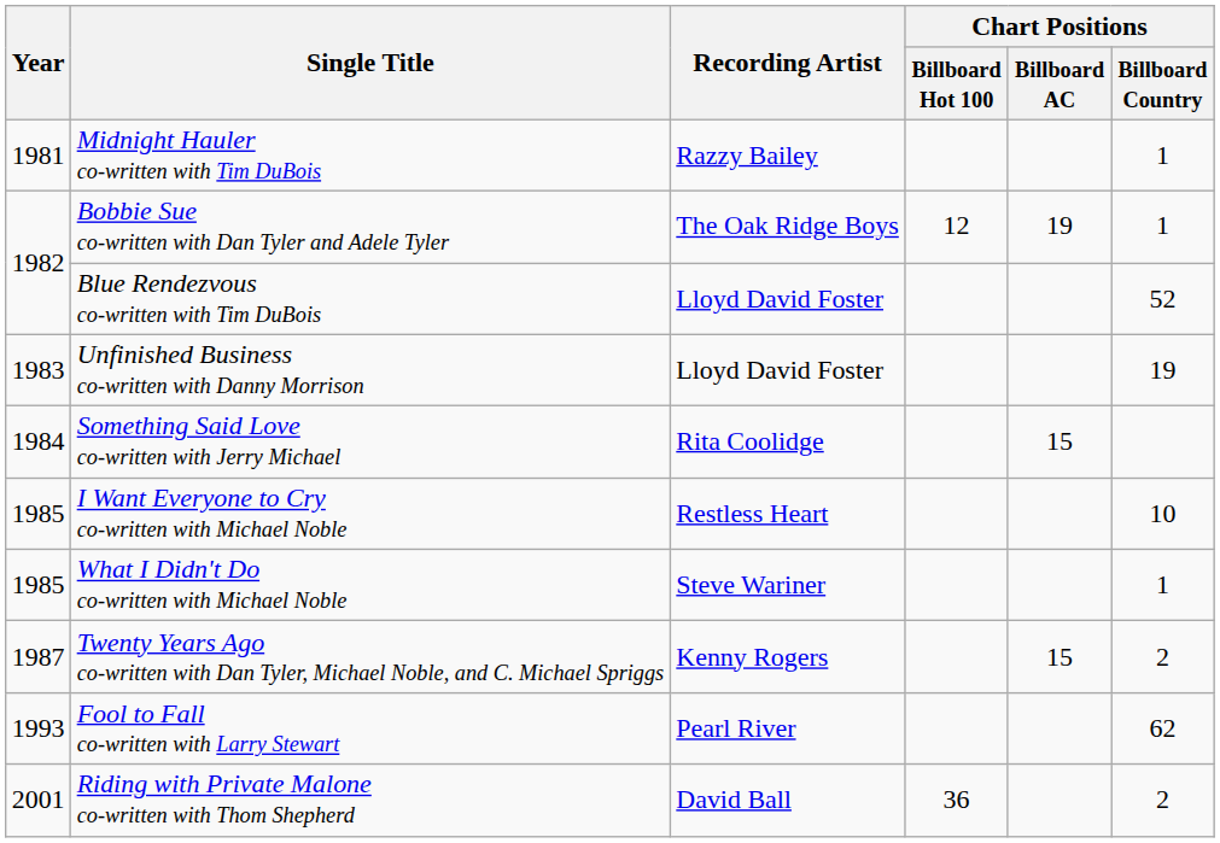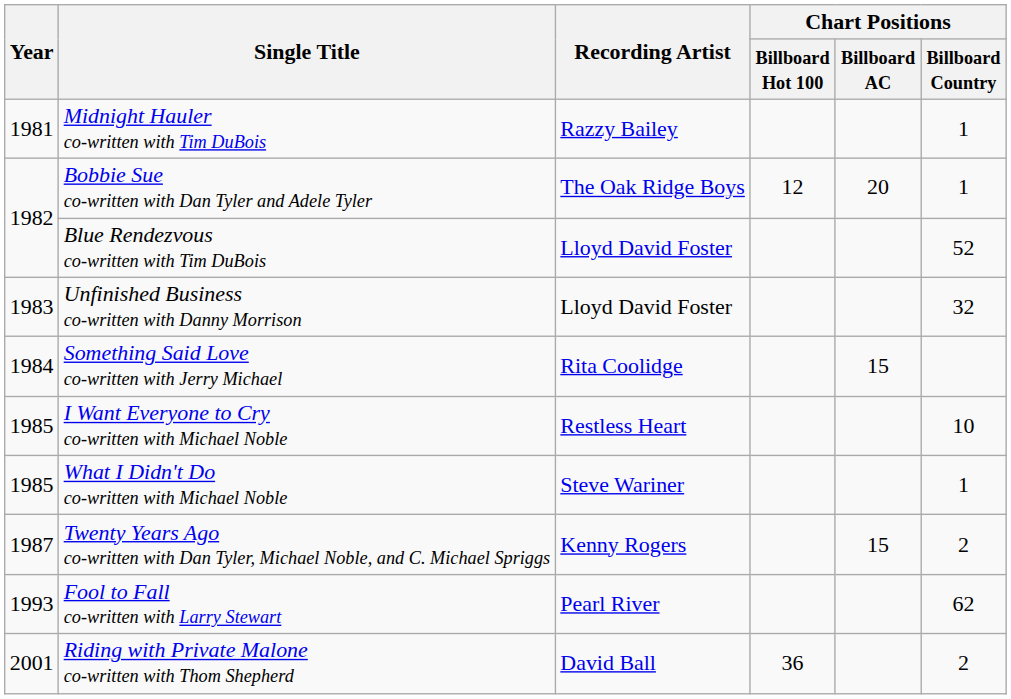 <table class="wikitable">
 <tr>
 <th rowspan="2">Year</th>
 <th rowspan="2">Single Title</th>
 <th rowspan="2">Recording Artist</th>
 <th colspan="7">Chart Positions</th>
 </tr>
 <tr>
 <th width="55"><small>Billboard Hot 100</small></th>
 <th width="55"><small>Billboard AC</small></th>
 <th width="55"><small>Billboard Country</small></th>
 </tr>
 <tr>
 <td>1981</td>
 <td><em><a href='#'>Midnight Hauler</a></em> <br> <small><em>co-written with <a href='#'>Tim DuBois</a></em></small></td>
 <td><a href='#'>Razzy Bailey</a></td>
 <td></td>
 <td></td>
 <td align="center">1</td>
 </tr>
 <tr>
 <td rowspan=2>1982</td>
 <td><em><a href='#'>Bobbie Sue</a></em> <br> <small><em>co-written with Dan Tyler and Adele Tyler</em></small></td>
 <td><a href='#'>The Oak Ridge Boys</a></td>
 <td align="center">12</td>
-<td align="center">19</td>
+<td align="center">20</td>
 <td align="center">1</td>
 </tr>
 <tr>
 <td><em>Blue Rendezvous</em> <br> <small><em>co-written with Tim DuBois</em></small></td>
 <td><a href='#'>Lloyd David Foster</a></td>
 <td></td>
 <td></td>
 <td align="center">52</td>
 </tr>
 <tr>
 <td>1983</td>
 <td><em>Unfinished Business</em> <br> <small><em>co-written with Danny Morrison</em></small></td>
 <td>Lloyd David Foster</td>
 <td></td>
 <td></td>
-<td align="center">19</td>
+<td align="center">32</td>
 </tr>
 <tr>
 <td>1984</td>
 <td><em><a href='#'>Something Said Love</a></em>  <br> <small><em>co-written with Jerry Michael</em></small></td>
 <td><a href='#'>Rita Coolidge</a></td>
 <td></td>
 <td align="center">15</td>
 <td></td>
 </tr>
 <tr>
 <td>1985</td>
 <td><em><a href='#'>I Want Everyone to Cry</a></em>  <br> <small><em>co-written with Michael Noble</em></small></td>
 <td><a href='#'>Restless Heart</a></td>
 <td></td>
 <td></td>
 <td align="center">10</td>
 </tr>
 <tr>
 <td>1985</td>
 <td><em><a href='#'>What I Didn't Do</a></em>  <br> <small><em>co-written with Michael Noble</em></small></td>
 <td><a href='#'>Steve Wariner</a></td>
 <td></td>
 <td></td>
 <td align="center">1</td>
 </tr>
 <tr>
 <td>1987</td>
 <td><em><a href='#'>Twenty Years Ago</a></em> <br> <small><em>co-written with Dan Tyler, Michael Noble, and C. Michael Spriggs</em></small></td>
 <td><a href='#'>Kenny Rogers</a></td>
 <td></td>
 <td align="center">15</td>
 <td align="center">2</td>
 </tr>
 <tr>
 <td>1993</td>
 <td><em><a href='#'>Fool to Fall</a></em> <br> <small><em>co-written with <a href='#'>Larry Stewart</a></em></small></td>
 <td><a href='#'>Pearl River</a></td>
 <td></td>
 <td></td>
 <td align="center">62</td>
 </tr>
 <tr>
 <td>2001</td>
 <td><em><a href='#'>Riding with Private Malone</a></em> <br> <small><em>co-written with Thom Shepherd</em></small></td>
 <td><a href='#'>David Ball</a></td>
 <td align="center">36</td>
 <td></td>
 <td align="center">2</td>
 </tr>
 </table>
